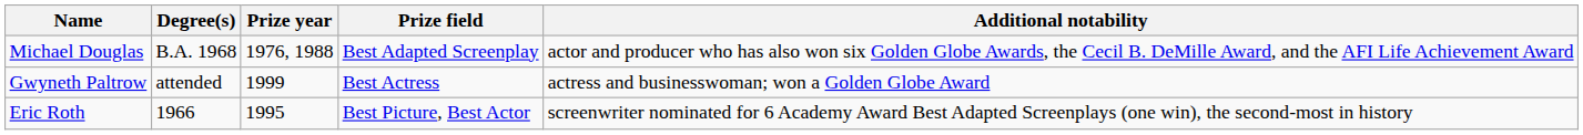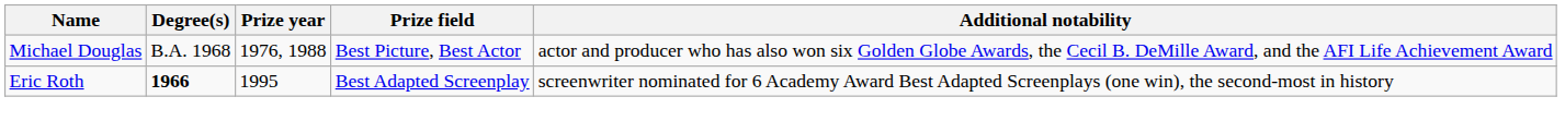 <table class = "wikitable sortable">
 <tr>
 <th scope = "col">Name</th>
 <th scope = "col" class="unsortable">Degree(s)</th>
 <th scope = "col">Prize year</th>
 <th scope = "col">Prize field</th>
 <th scope = "col" class="unsortable">Additional notability</th>
 </tr>
 <tr>
 <td data-sort-value="Douglas, Michael"><a href='#'>Michael Douglas</a></td>
 <td>B.A. 1968</td>
 <td>1976, 1988</td>
-<td><a href='#'>Best Adapted Screenplay</a></td>
+<td><a href='#'>Best Picture</a>, <a href='#'>Best Actor</a></td>
 <td>actor and producer who has also won six <a href='#'>Golden Globe Awards</a>, the <a href='#'>Cecil B. DeMille Award</a>, and the <a href='#'>AFI Life Achievement Award</a></td>
 </tr>
 <tr>
-<td data-sort-value="Paltrow, Gwyneth"><a href='#'>Gwyneth Paltrow</a></td>
-<td>attended</td>
-<td>1999</td>
-<td><a href='#'>Best Actress</a></td>
-<td>actress and businesswoman; won a <a href='#'>Golden Globe Award</a></td>
-</tr>
-<tr>
 <td data-sort-value="Roth, Eric"><a href='#'>Eric Roth</a></td>
-<td>1966</td>
+<td><strong>1966</strong></td>
 <td>1995</td>
-<td><a href='#'>Best Picture</a>, <a href='#'>Best Actor</a></td>
+<td><a href='#'>Best Adapted Screenplay</a></td>
 <td>screenwriter nominated for 6 Academy Award Best Adapted Screenplays (one win), the second-most in history</td>
 </tr>
 </table>
